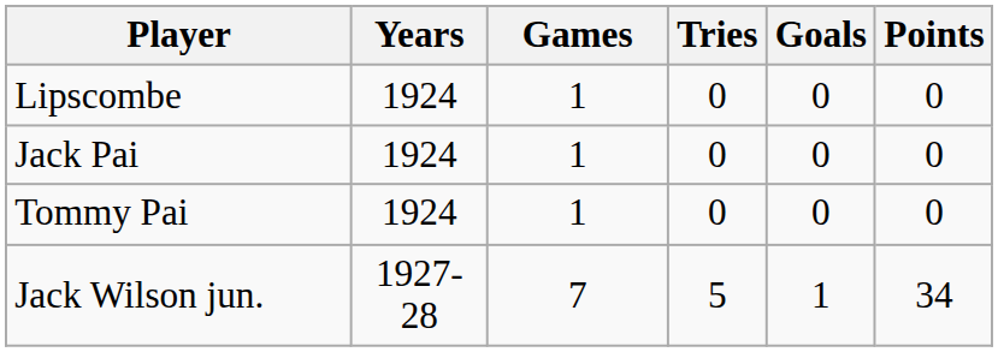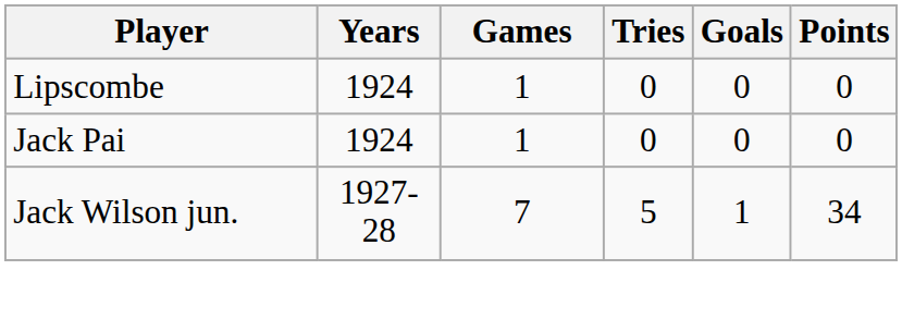 <table class="wikitable" style="text-align:center;">
 <tr>
 <th width=140>Player</th>
 <th width=50 abbr="Years">Years</th>
 <th width=70 abbr="Appearances">Games</th>
 <th width=15 abbr="Tries">Tries</th>
 <th width=15 abbr="Goals">Goals</th>
 <th width=15 abbr="Points">Points</th>
 </tr>
 <tr>
 <td style="text-align:left;">Lipscombe</td>
 <td style=>1924</td>
 <td>1</td>
 <td>0</td>
 <td>0</td>
 <td>0</td>
 </tr>
 <tr>
 <td style="text-align:left;">Jack Pai</td>
 <td style=>1924</td>
 <td>1</td>
 <td>0</td>
 <td>0</td>
 <td>0</td>
 </tr>
 <tr>
-<td style="text-align:left;">Tommy Pai</td>
-<td style=>1924</td>
-<td>1</td>
-<td>0</td>
-<td>0</td>
-<td>0</td>
-</tr>
-<tr>
 <td style="text-align:left;">Jack Wilson jun.</td>
 <td style=>1927-28</td>
 <td>7</td>
 <td>5</td>
 <td>1</td>
 <td>34</td>
 </tr>
 </table>
